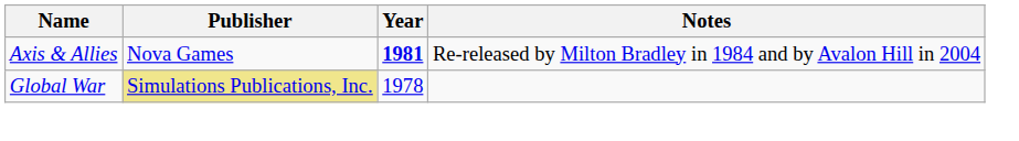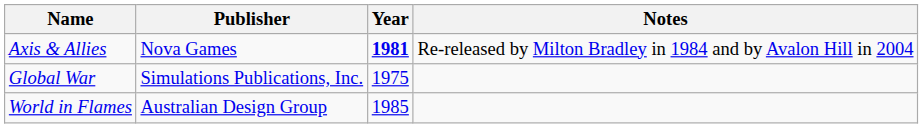 <table class="wikitable">
 <tr>
 <th>Name</th>
 <th>Publisher</th>
 <th>Year</th>
 <th>Notes</th>
 </tr>
 <tr>
 <td><em><a href='#'>Axis & Allies</a></em></td>
 <td><a href='#'>Nova Games</a></td>
 <td><strong><a href='#'>1981</a></strong></td>
 <td>Re-released by <a href='#'>Milton Bradley</a> in <a href='#'>1984</a> and by <a href='#'>Avalon Hill</a> in <a href='#'>2004</a></td>
 </tr>
 <tr>
 <td><em><a href='#'>Global War</a></em></td>
-<td style="background: khaki;"><a href='#'>Simulations Publications, Inc.</a></td>
-<td><a href='#'>1978</a></td>
+<td><a href='#'>Simulations Publications, Inc.</a></td>
+<td><a href='#'>1975</a></td>
+<td></td>
+</tr>
+<tr>
+<td><em><a href='#'>World in Flames</a></em></td>
+<td><a href='#'>Australian Design Group</a></td>
+<td><a href='#'>1985</a></td>
 <td></td>
 </tr>
 </table>
